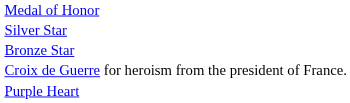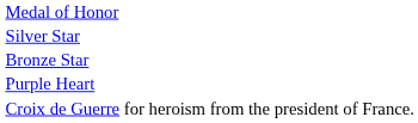 <table>
 <tr>
 <td></td>
 <td><a href='#'>Medal of Honor</a></td>
 </tr>
 <tr>
 <td></td>
 <td><a href='#'>Silver Star</a></td>
 </tr>
 <tr>
 <td></td>
 <td><a href='#'>Bronze Star</a></td>
 </tr>
 <tr>
 <td></td>
-<td><a href='#'>Croix de Guerre</a> for heroism from the president of France.</td>
+<td><a href='#'>Purple Heart</a></td>
 </tr>
 <tr>
 <td></td>
-<td><a href='#'>Purple Heart</a></td>
+<td><a href='#'>Croix de Guerre</a> for heroism from the president of France.</td>
 </tr>
 </table>
